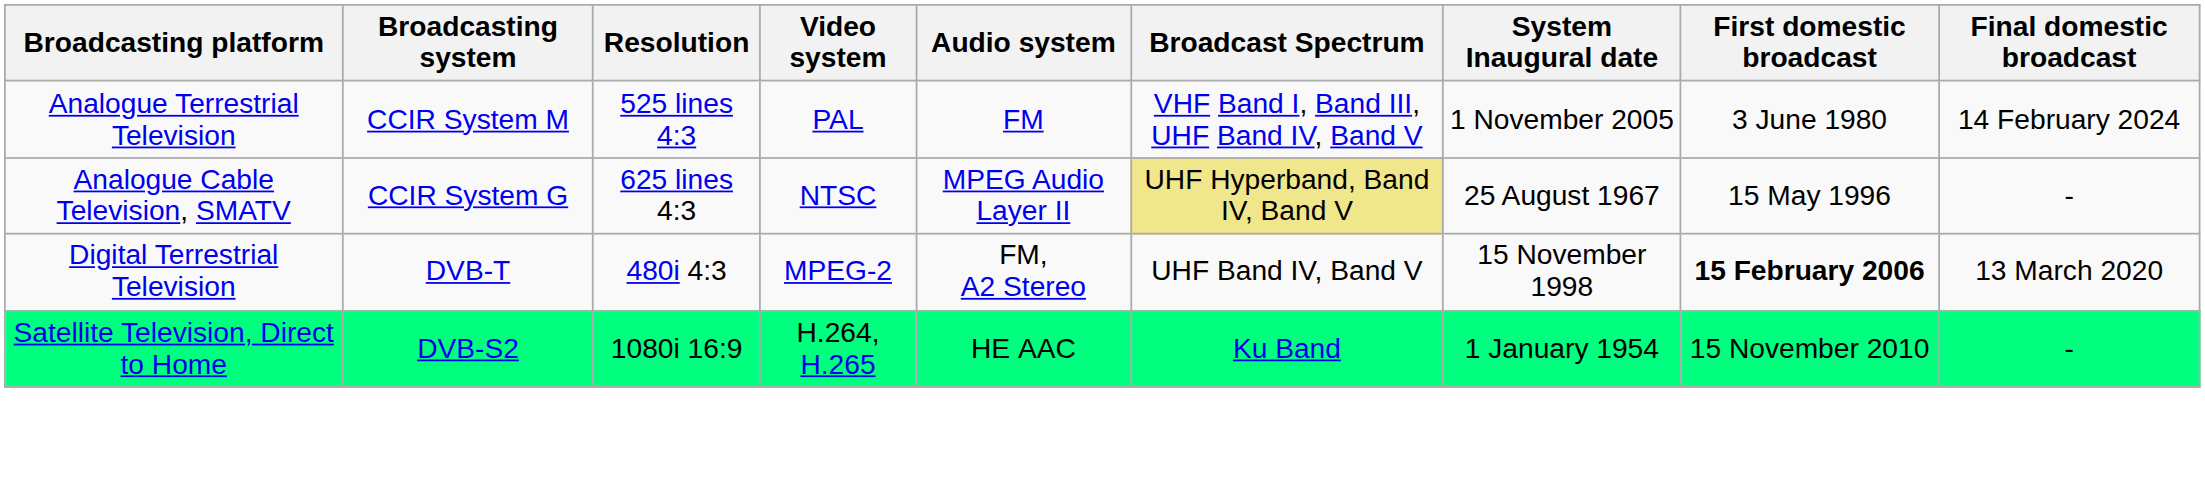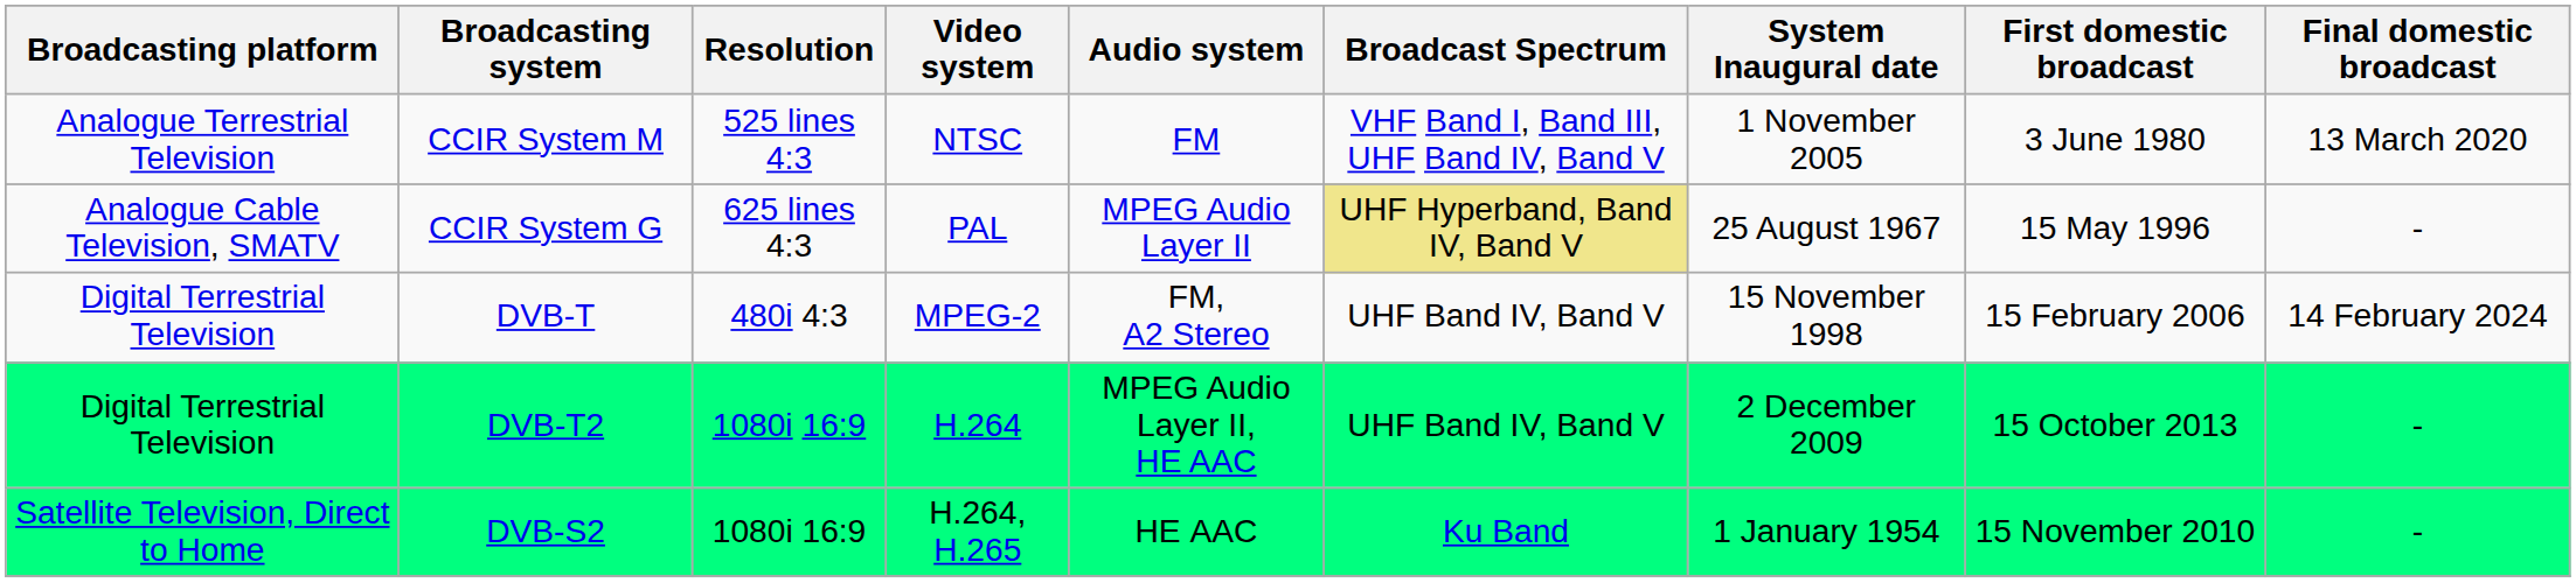 <table class="wikitable" style="text-align: center; border-collapse:collapse">
 <tr>
 <th>Broadcasting platform</th>
 <th>Broadcasting system</th>
 <th>Resolution</th>
 <th>Video system</th>
 <th>Audio system</th>
 <th>Broadcast Spectrum</th>
 <th>System Inaugural date</th>
 <th>First domestic broadcast</th>
 <th>Final domestic broadcast</th>
 </tr>
 <tr>
 <td><a href='#'>Analogue Terrestrial Television</a></td>
 <td><a href='#'>CCIR System M</a></td>
 <td><a href='#'>525 lines</a> <a href='#'>4:3</a></td>
-<td><a href='#'>PAL</a></td>
+<td><a href='#'>NTSC</a></td>
 <td><a href='#'>FM</a></td>
 <td><a href='#'>VHF</a> <a href='#'>Band I</a>, <a href='#'>Band III</a>, <br> <a href='#'>UHF</a> <a href='#'>Band IV</a>, <a href='#'>Band V</a></td>
 <td>1 November 2005</td>
 <td>3 June 1980</td>
-<td>14 February 2024</td>
+<td>13 March 2020</td>
 </tr>
 <tr>
 <td><a href='#'>Analogue Cable Television</a>, <a href='#'>SMATV</a></td>
 <td><a href='#'>CCIR System G</a></td>
 <td><a href='#'>625 lines</a> 4:3</td>
-<td><a href='#'>NTSC</a></td>
+<td><a href='#'>PAL</a></td>
 <td><a href='#'>MPEG Audio Layer II</a></td>
 <td style="background: khaki;">UHF Hyperband, Band IV, Band V</td>
 <td>25 August 1967</td>
 <td>15 May 1996</td>
 <td>-</td>
 </tr>
 <tr>
 <td><a href='#'>Digital Terrestrial Television</a></td>
 <td><a href='#'>DVB-T</a></td>
 <td><a href='#'>480i</a> 4:3</td>
 <td><a href='#'>MPEG-2</a></td>
 <td>FM, <br> <a href='#'>A2 Stereo</a></td>
 <td>UHF Band IV, Band V</td>
 <td>15 November 1998</td>
-<td><strong>15 February 2006</strong></td>
-<td>13 March 2020</td>
+<td>15 February 2006</td>
+<td>14 February 2024</td>
+</tr>
+<tr bgcolor= #00FF7F>
+<td>Digital Terrestrial Television</td>
+<td><a href='#'>DVB-T2</a></td>
+<td><a href='#'>1080i</a> <a href='#'>16:9</a></td>
+<td><a href='#'>H.264</a></td>
+<td>MPEG Audio Layer II, <br> <a href='#'>HE AAC</a></td>
+<td>UHF Band IV, Band V</td>
+<td>2 December 2009</td>
+<td>15 October 2013</td>
+<td>-</td>
 </tr>
 <tr bgcolor= #00FF7F>
 <td><a href='#'>Satellite Television, Direct to Home</a></td>
 <td><a href='#'>DVB-S2</a></td>
 <td>1080i 16:9</td>
 <td>H.264, <br> <a href='#'>H.265</a></td>
 <td>HE AAC</td>
 <td><a href='#'>Ku Band</a></td>
 <td>1 January 1954</td>
 <td>15 November 2010</td>
 <td>-</td>
 </tr>
 <tr>
 </tr>
 </table>
